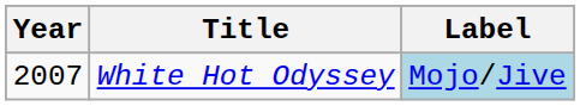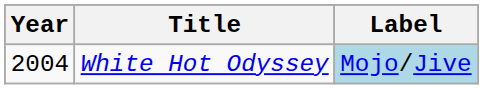 <table class="wikitable">
 <tr>
 <th><strong>Year</strong></th>
 <th><strong>Title</strong></th>
 <th><strong>Label</strong></th>
 </tr>
 <tr>
-<td>2007</td>
+<td>2004</td>
 <td><em><a href='#'>White Hot Odyssey</a></em></td>
 <td style="background: lightblue;"><a href='#'>Mojo</a>/<a href='#'>Jive</a></td>
 </tr>
 </table>
